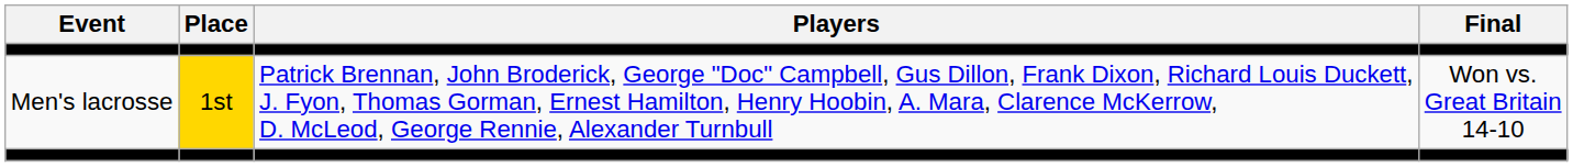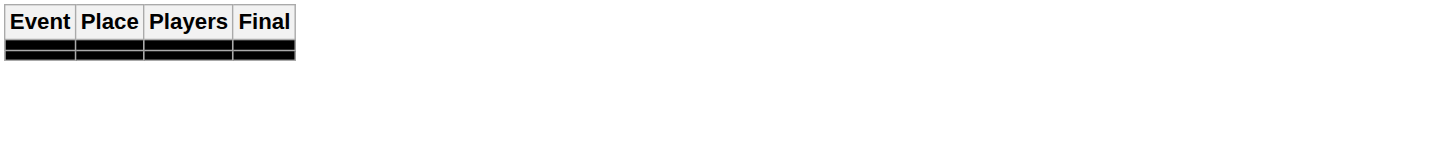 <table class=wikitable>
 <tr>
 <th>Event</th>
 <th>Place</th>
 <th>Players</th>
 <th>Final</th>
 </tr>
 <tr bgcolor=black>
 <td></td>
 <td></td>
 <td></td>
 <td></td>
 </tr>
-<tr align=center>
-<td>Men's lacrosse</td>
-<td bgcolor=gold>1st</td>
-<td align=left><a href='#'>Patrick Brennan</a>, <a href='#'>John Broderick</a>, <a href='#'>George "Doc" Campbell</a>, <a href='#'>Gus Dillon</a>, <a href='#'>Frank Dixon</a>, <a href='#'>Richard Louis Duckett</a>, <br> <a href='#'>J. Fyon</a>, <a href='#'>Thomas Gorman</a>, <a href='#'>Ernest Hamilton</a>, <a href='#'>Henry Hoobin</a>, <a href='#'>A. Mara</a>, <a href='#'>Clarence McKerrow</a>, <br> <a href='#'>D. McLeod</a>, <a href='#'>George Rennie</a>, <a href='#'>Alexander Turnbull</a></td>
-<td>Won vs. <br> <a href='#'>Great Britain</a> <br> 14-10</td>
-</tr>
 <tr bgcolor=black>
 <td></td>
 <td></td>
 <td></td>
 <td></td>
 </tr>
 </table>
